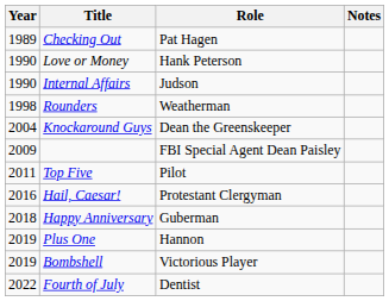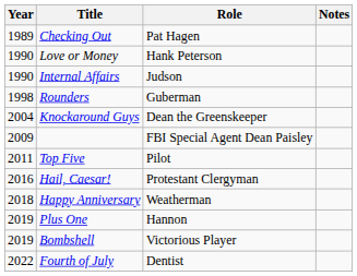 <table class="wikitable sortable">
 <tr>
 <th>Year</th>
 <th>Title</th>
 <th>Role</th>
 <th class="unsortable">Notes</th>
 </tr>
 <tr>
 <td>1989</td>
 <td><em><a href='#'>Checking Out</a></em></td>
 <td>Pat Hagen</td>
 <td></td>
 </tr>
 <tr>
 <td>1990</td>
 <td><em>Love or Money</em></td>
 <td>Hank Peterson</td>
 <td></td>
 </tr>
 <tr>
 <td>1990</td>
 <td><em><a href='#'>Internal Affairs</a></em></td>
 <td>Judson</td>
 <td></td>
 </tr>
 <tr>
 <td>1998</td>
 <td><em><a href='#'>Rounders</a></em></td>
-<td>Weatherman</td>
+<td>Guberman</td>
 <td></td>
 </tr>
 <tr>
 <td>2004</td>
 <td><em><a href='#'>Knockaround Guys</a></em></td>
 <td>Dean the Greenskeeper</td>
 <td></td>
 </tr>
 <tr>
 <td>2009</td>
 <td><em></em></td>
 <td>FBI Special Agent Dean Paisley</td>
 <td></td>
 </tr>
 <tr>
 <td>2011</td>
 <td><em><a href='#'>Top Five</a></em></td>
 <td>Pilot</td>
 <td></td>
 </tr>
 <tr>
 <td>2016</td>
 <td><em><a href='#'>Hail, Caesar!</a></em></td>
 <td>Protestant Clergyman</td>
 <td></td>
 </tr>
 <tr>
 <td>2018</td>
 <td><em><a href='#'>Happy Anniversary</a></em></td>
-<td>Guberman</td>
+<td>Weatherman</td>
 <td></td>
 </tr>
 <tr>
 <td>2019</td>
 <td><em><a href='#'>Plus One</a></em></td>
 <td>Hannon</td>
 <td></td>
 </tr>
 <tr>
 <td>2019</td>
 <td><em><a href='#'>Bombshell</a></em></td>
 <td>Victorious Player</td>
 <td></td>
 </tr>
 <tr>
 <td>2022</td>
 <td><em><a href='#'>Fourth of July</a></em></td>
 <td>Dentist</td>
 <td></td>
 </tr>
 </table>
